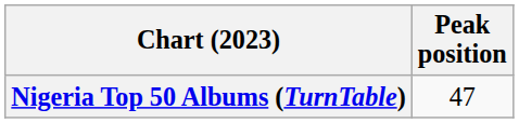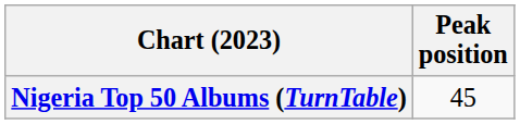 <table class="wikitable sortable plainrowheaders" style="text-align:center">
 <tr>
 <th scope="col">Chart (2023)</th>
 <th scope="col">Peak<br>position</th>
 </tr>
 <tr>
 <th scope="row"><a href='#'>Nigeria Top 50 Albums</a> (<em><a href='#'>TurnTable</a></em>)</th>
-<td>47</td>
+<td>45</td>
 </tr>
 </table>
